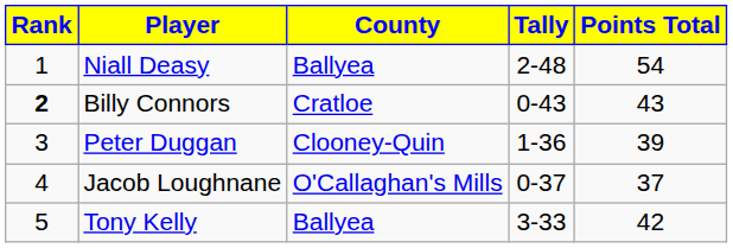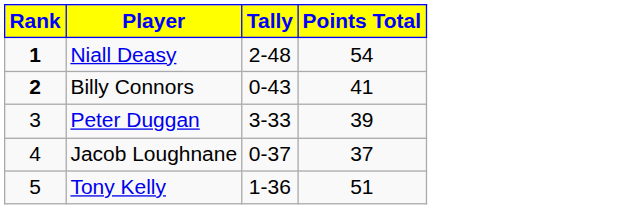 <table class="wikitable">
 <tr>
 <th style="background:yellow; color:blue; border:1px solid blue;"><strong>Rank</strong></th>
 <th style="background:yellow; color:blue; border:1px solid blue;"><strong>Player</strong></th>
-<th style="background:yellow; color:blue; border:1px solid blue;"><strong>County</strong></th>
 <th style="background:yellow; color:blue; border:1px solid blue;"><strong>Tally</strong></th>
 <th style="background:yellow; color:blue; border:1px solid blue;"><strong>Points Total</strong></th>
 </tr>
 <tr>
-<td rowspan=1 align=center>1</td>
+<td rowspan=1 align=center><strong>1</strong></td>
 <td><a href='#'>Niall Deasy</a></td>
-<td> <a href='#'>Ballyea</a></td>
 <td align=center>2-48</td>
 <td align=center>54</td>
 </tr>
 <tr>
 <td rowspan=1 align=center><strong>2</strong></td>
 <td>Billy Connors</td>
-<td> <a href='#'>Cratloe</a></td>
 <td align=center>0-43</td>
-<td align=center>43</td>
+<td align=center>41</td>
 </tr>
 <tr>
 <td rowspan=1 align=center>3</td>
 <td><a href='#'>Peter Duggan</a></td>
-<td> <a href='#'>Clooney-Quin</a></td>
-<td align=center>1-36</td>
+<td align=center>3-33</td>
 <td align=center>39</td>
 </tr>
 <tr>
 <td rowspan=1 align=center>4</td>
 <td>Jacob Loughnane</td>
-<td> <a href='#'>O'Callaghan's Mills</a></td>
 <td align=center>0-37</td>
 <td align=center>37</td>
 </tr>
 <tr>
 <td rowspan=1 align=center>5</td>
 <td><a href='#'>Tony Kelly</a></td>
-<td> <a href='#'>Ballyea</a></td>
-<td align=center>3-33</td>
-<td align=center>42</td>
+<td align=center>1-36</td>
+<td align=center>51</td>
 </tr>
 </table>
